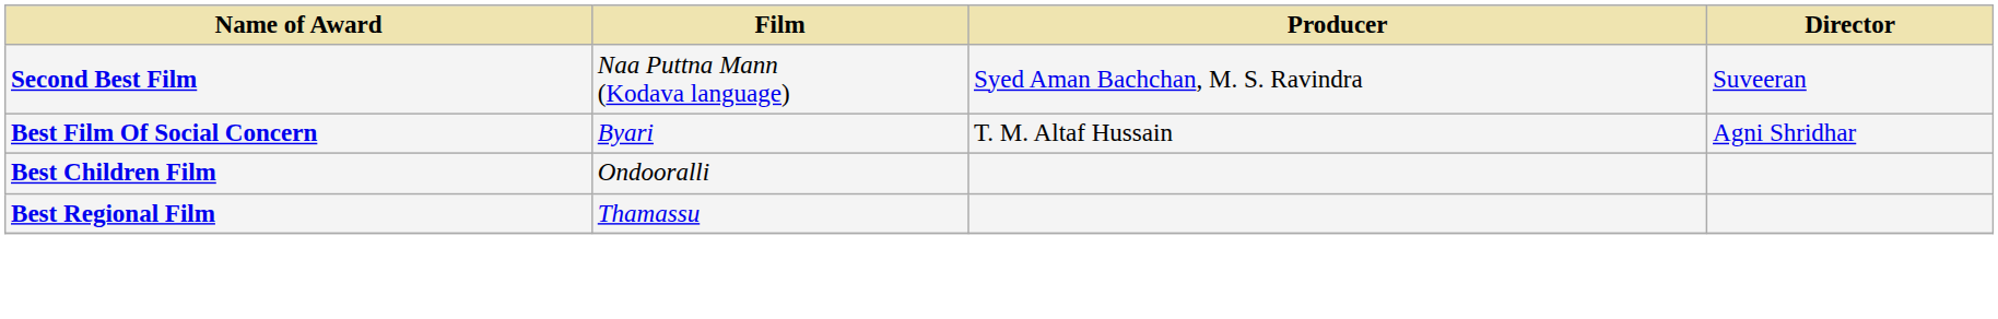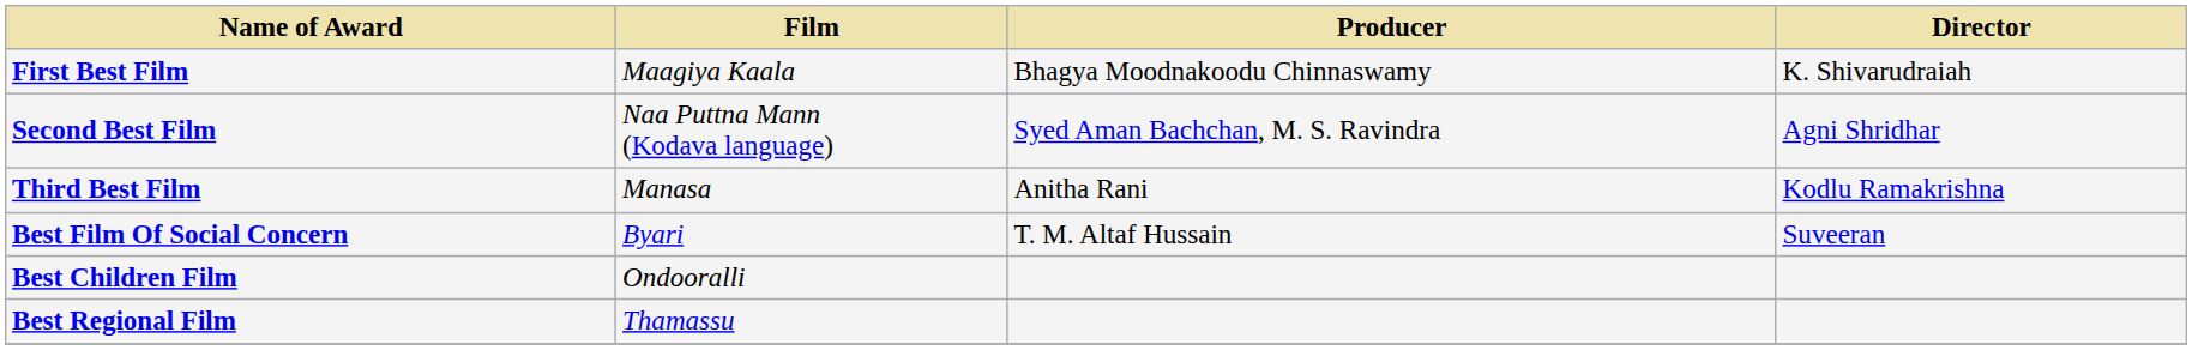 <table class="wikitable" style="width:100%;">
 <tr>
 <th style="background-color:#EFE4B0;">Name of Award</th>
 <th style="background-color:#EFE4B0;">Film</th>
 <th style="background-color:#EFE4B0;">Producer</th>
 <th style="background-color:#EFE4B0;">Director</th>
 </tr>
 <tr style="background-color:#F4F4F4">
+<td><strong><a href='#'>First Best Film</a></strong></td>
+<td><em>Maagiya Kaala</em></td>
+<td>Bhagya Moodnakoodu Chinnaswamy</td>
+<td>K. Shivarudraiah</td>
+</tr>
+<tr style="background-color:#F4F4F4">
 <td><strong><a href='#'>Second Best Film</a></strong></td>
 <td><em>Naa Puttna Mann</em><br>(<a href='#'>Kodava language</a>)</td>
 <td><a href='#'>Syed Aman Bachchan</a>, M. S. Ravindra</td>
-<td><a href='#'>Suveeran</a></td>
+<td><a href='#'>Agni Shridhar</a></td>
+</tr>
+<tr style="background-color:#F4F4F4">
+<td><strong><a href='#'>Third Best Film</a></strong></td>
+<td><em>Manasa</em></td>
+<td>Anitha Rani</td>
+<td><a href='#'>Kodlu Ramakrishna</a></td>
 </tr>
 <tr style="background-color:#F4F4F4">
 <td><strong><a href='#'>Best Film Of Social Concern</a></strong></td>
 <td><em><a href='#'>Byari</a></em></td>
 <td>T. M. Altaf Hussain</td>
-<td><a href='#'>Agni Shridhar</a></td>
+<td><a href='#'>Suveeran</a></td>
 </tr>
 <tr style="background-color:#F4F4F4">
 <td><strong><a href='#'>Best Children Film</a></strong></td>
 <td><em>Ondooralli</em></td>
 <td></td>
 <td></td>
 </tr>
 <tr style="background-color:#F4F4F4">
 <td><strong><a href='#'>Best Regional Film</a></strong></td>
 <td><em><a href='#'>Thamassu</a></em></td>
 <td></td>
 <td></td>
 </tr>
 <tr style="background-color:#F4F4F4">
 </tr>
 </table>
